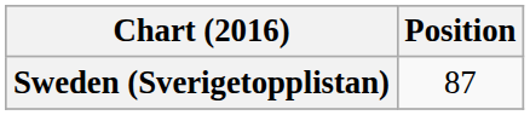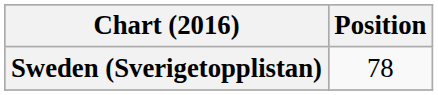 <table class="wikitable plainrowheaders" style="text-align:center">
 <tr>
 <th scope="col">Chart (2016)</th>
 <th scope="col">Position</th>
 </tr>
 <tr>
 <th scope="row">Sweden (Sverigetopplistan)</th>
-<td>87</td>
+<td>78</td>
 </tr>
 </table>
